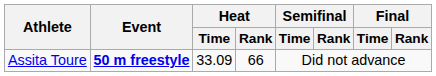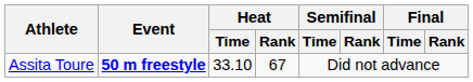 <table class=wikitable style="font-size:90%">
 <tr>
 <th rowspan="2">Athlete</th>
 <th rowspan="2">Event</th>
 <th colspan="2">Heat</th>
 <th colspan="2">Semifinal</th>
 <th colspan="2">Final</th>
 </tr>
 <tr style="font-size:95%">
 <th>Time</th>
 <th>Rank</th>
 <th>Time</th>
 <th>Rank</th>
 <th>Time</th>
 <th>Rank</th>
 </tr>
 <tr align=center>
 <td align=left><a href='#'>Assita Toure</a></td>
 <td align=left><strong><a href='#'>50 m freestyle</a></strong></td>
-<td>33.09</td>
-<td>66</td>
+<td>33.10</td>
+<td>67</td>
 <td colspan=4>Did not advance</td>
 </tr>
 </table>
